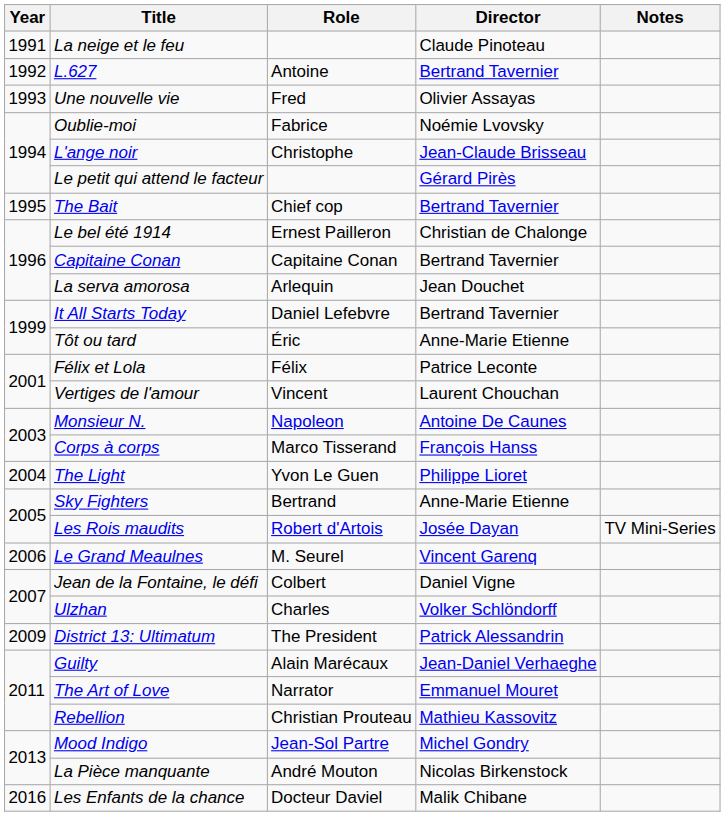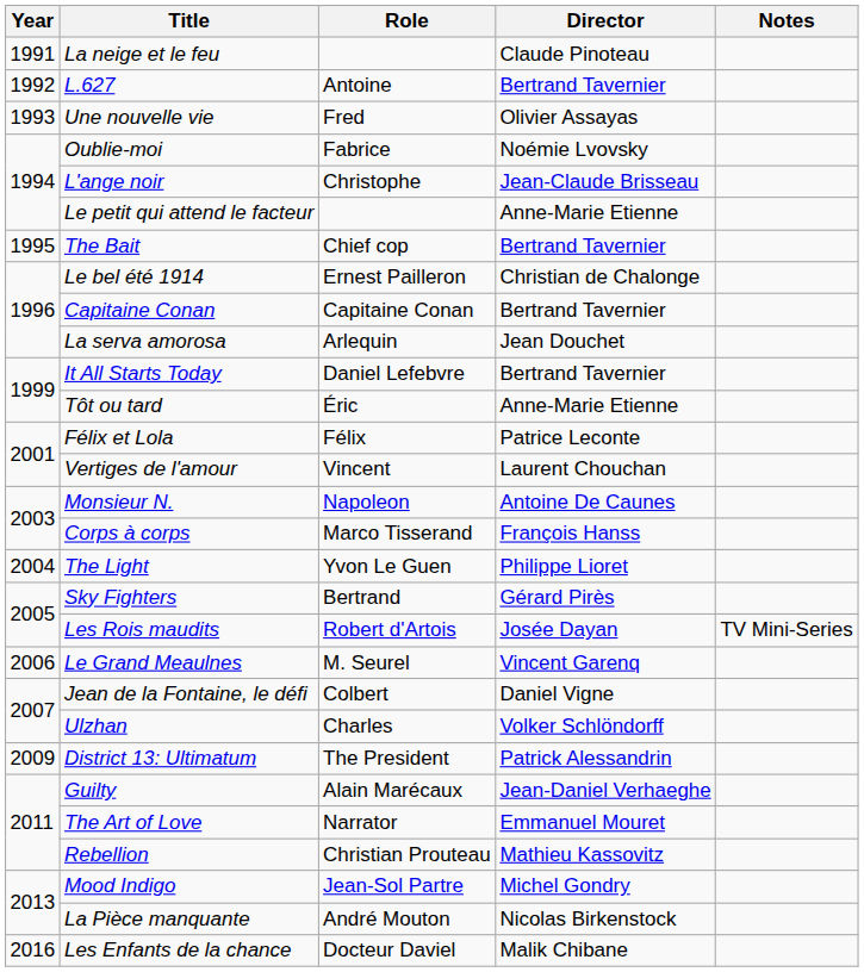 <table class="wikitable sortable">
 <tr>
 <th>Year</th>
 <th>Title</th>
 <th>Role</th>
 <th>Director</th>
 <th>Notes</th>
 </tr>
 <tr>
 <td>1991</td>
 <td><em>La neige et le feu</em></td>
 <td></td>
 <td>Claude Pinoteau</td>
 <td></td>
 </tr>
 <tr>
 <td>1992</td>
 <td><em><a href='#'>L.627</a></em></td>
 <td>Antoine</td>
 <td><a href='#'>Bertrand Tavernier</a></td>
 <td></td>
 </tr>
 <tr>
 <td>1993</td>
 <td><em>Une nouvelle vie</em></td>
 <td>Fred</td>
 <td>Olivier Assayas</td>
 <td></td>
 </tr>
 <tr>
 <td rowspan=3>1994</td>
 <td><em>Oublie-moi</em></td>
 <td>Fabrice</td>
 <td>Noémie Lvovsky</td>
 <td></td>
 </tr>
 <tr>
 <td><em><a href='#'>L'ange noir</a></em></td>
 <td>Christophe</td>
 <td><a href='#'>Jean-Claude Brisseau</a></td>
 <td></td>
 </tr>
 <tr>
 <td><em>Le petit qui attend le facteur</em></td>
 <td></td>
-<td><a href='#'>Gérard Pirès</a></td>
+<td>Anne-Marie Etienne</td>
 <td></td>
 </tr>
 <tr>
 <td>1995</td>
 <td><em><a href='#'>The Bait</a></em></td>
 <td>Chief cop</td>
 <td><a href='#'>Bertrand Tavernier</a></td>
 <td></td>
 </tr>
 <tr>
 <td rowspan=3>1996</td>
 <td><em>Le bel été 1914</em></td>
 <td>Ernest Pailleron</td>
 <td>Christian de Chalonge</td>
 <td></td>
 </tr>
 <tr>
 <td><em><a href='#'>Capitaine Conan</a></em></td>
 <td>Capitaine Conan</td>
 <td>Bertrand Tavernier</td>
 <td></td>
 </tr>
 <tr>
 <td><em>La serva amorosa</em></td>
 <td>Arlequin</td>
 <td>Jean Douchet</td>
 <td></td>
 </tr>
 <tr>
 <td rowspan=2>1999</td>
 <td><em><a href='#'>It All Starts Today</a></em></td>
 <td>Daniel Lefebvre</td>
 <td>Bertrand Tavernier</td>
 <td></td>
 </tr>
 <tr>
 <td><em>Tôt ou tard</em></td>
 <td>Éric</td>
 <td>Anne-Marie Etienne</td>
 <td></td>
 </tr>
 <tr>
 <td rowspan=2>2001</td>
 <td><em>Félix et Lola</em></td>
 <td>Félix</td>
 <td>Patrice Leconte</td>
 <td></td>
 </tr>
 <tr>
 <td><em>Vertiges de l'amour</em></td>
 <td>Vincent</td>
 <td>Laurent Chouchan</td>
 <td></td>
 </tr>
 <tr>
 <td rowspan=2>2003</td>
 <td><em><a href='#'>Monsieur N.</a></em></td>
 <td><a href='#'>Napoleon</a></td>
 <td><a href='#'>Antoine De Caunes</a></td>
 <td></td>
 </tr>
 <tr>
 <td><em><a href='#'>Corps à corps</a></em></td>
 <td>Marco Tisserand</td>
 <td><a href='#'>François Hanss</a></td>
 <td></td>
 </tr>
 <tr>
 <td>2004</td>
 <td><em><a href='#'>The Light</a></em></td>
 <td>Yvon Le Guen</td>
 <td><a href='#'>Philippe Lioret</a></td>
 <td></td>
 </tr>
 <tr>
 <td rowspan=2>2005</td>
 <td><em><a href='#'>Sky Fighters</a></em></td>
 <td>Bertrand</td>
-<td>Anne-Marie Etienne</td>
+<td><a href='#'>Gérard Pirès</a></td>
 <td></td>
 </tr>
 <tr>
 <td><em><a href='#'>Les Rois maudits</a></em></td>
 <td><a href='#'>Robert d'Artois</a></td>
 <td><a href='#'>Josée Dayan</a></td>
 <td>TV Mini-Series</td>
 </tr>
 <tr>
 <td>2006</td>
 <td><em><a href='#'>Le Grand Meaulnes</a></em></td>
 <td>M. Seurel</td>
 <td><a href='#'>Vincent Garenq</a></td>
 <td></td>
 </tr>
 <tr>
 <td rowspan=2>2007</td>
 <td><em>Jean de la Fontaine, le défi</em></td>
 <td>Colbert</td>
 <td>Daniel Vigne</td>
 <td></td>
 </tr>
 <tr>
 <td><em><a href='#'>Ulzhan</a></em></td>
 <td>Charles</td>
 <td><a href='#'>Volker Schlöndorff</a></td>
 <td></td>
 </tr>
 <tr>
 <td>2009</td>
 <td><em><a href='#'>District 13: Ultimatum</a></em></td>
 <td>The President</td>
 <td><a href='#'>Patrick Alessandrin</a></td>
 <td></td>
 </tr>
 <tr>
 <td rowspan=3>2011</td>
 <td><em><a href='#'>Guilty</a></em></td>
 <td>Alain Marécaux</td>
 <td><a href='#'>Jean-Daniel Verhaeghe</a></td>
 <td></td>
 </tr>
 <tr>
 <td><em><a href='#'>The Art of Love</a></em></td>
 <td>Narrator</td>
 <td><a href='#'>Emmanuel Mouret</a></td>
 <td></td>
 </tr>
 <tr>
 <td><em><a href='#'>Rebellion</a></em></td>
 <td>Christian Prouteau</td>
 <td><a href='#'>Mathieu Kassovitz</a></td>
 <td></td>
 </tr>
 <tr>
 <td rowspan=2>2013</td>
 <td><em><a href='#'>Mood Indigo</a></em></td>
 <td><a href='#'>Jean-Sol Partre</a></td>
 <td><a href='#'>Michel Gondry</a></td>
 <td></td>
 </tr>
 <tr>
 <td><em>La Pièce manquante</em></td>
 <td>André Mouton</td>
 <td>Nicolas Birkenstock</td>
 <td></td>
 </tr>
 <tr>
 <td>2016</td>
 <td><em>Les Enfants de la chance</em></td>
 <td>Docteur Daviel</td>
 <td>Malik Chibane</td>
 <td></td>
 </tr>
 </table>
